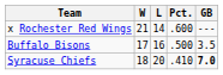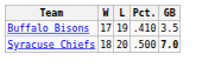 <table class="wikitable sortable">
 <tr>
 <th>Team</th>
 <th>W</th>
 <th>L</th>
 <th>Pct.</th>
 <th>GB</th>
 </tr>
 <tr>
-<td>x <a href='#'>Rochester Red Wings</a></td>
-<td>21</td>
-<td>14</td>
-<td>.600</td>
-<td>---</td>
-</tr>
-<tr>
 <td><a href='#'>Buffalo Bisons</a></td>
 <td>17</td>
-<td>16</td>
-<td>.500</td>
+<td>19</td>
+<td>.410</td>
 <td>3.5</td>
 </tr>
 <tr>
 <td><a href='#'>Syracuse Chiefs</a></td>
 <td>18</td>
 <td>20</td>
-<td>.410</td>
+<td>.500</td>
 <td><strong>7.0</strong></td>
 </tr>
 </table>
